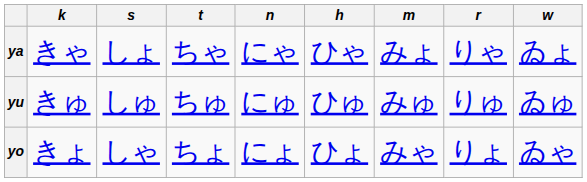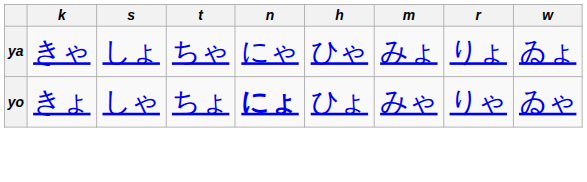 <table class="wikitable">
 <tr>
 <th></th>
 <th><em>k</em></th>
 <th><em>s</em></th>
 <th><em>t</em></th>
 <th><em>n</em></th>
 <th><em>h</em></th>
 <th><em>m</em></th>
 <th><em>r</em></th>
 <th><em>w</em></th>
 </tr>
 <tr style="font-size:2em">
 <th style="font-size:0.5em"><em>ya</em></th>
 <td><a href='#'>きゃ</a></td>
 <td><a href='#'>しょ</a></td>
 <td><a href='#'>ちゃ</a></td>
 <td><a href='#'>にゃ</a></td>
 <td><a href='#'>ひゃ</a></td>
 <td><a href='#'>みょ</a></td>
-<td><a href='#'>りゃ</a></td>
+<td><a href='#'>りょ</a></td>
 <td><a href='#'>ゐょ</a></td>
-</tr>
-<tr style="font-size:2em">
-<th style="font-size:0.5em"><em>yu</em></th>
-<td><a href='#'>きゅ</a></td>
-<td><a href='#'>しゅ</a></td>
-<td><a href='#'>ちゅ</a></td>
-<td><a href='#'>にゅ</a></td>
-<td><a href='#'>ひゅ</a></td>
-<td><a href='#'>みゅ</a></td>
-<td><a href='#'>りゅ</a></td>
-<td><a href='#'>ゐゅ</a></td>
 </tr>
 <tr style="font-size:2em">
 <th style="font-size:0.5em"><em>yo</em></th>
 <td><a href='#'>きょ</a></td>
 <td><a href='#'>しゃ</a></td>
 <td><a href='#'>ちょ</a></td>
-<td><a href='#'>にょ</a></td>
+<td><strong><a href='#'>にょ</a></strong></td>
 <td><a href='#'>ひょ</a></td>
 <td><a href='#'>みゃ</a></td>
-<td><a href='#'>りょ</a></td>
+<td><a href='#'>りゃ</a></td>
 <td><a href='#'>ゐゃ</a></td>
 </tr>
 </table>
